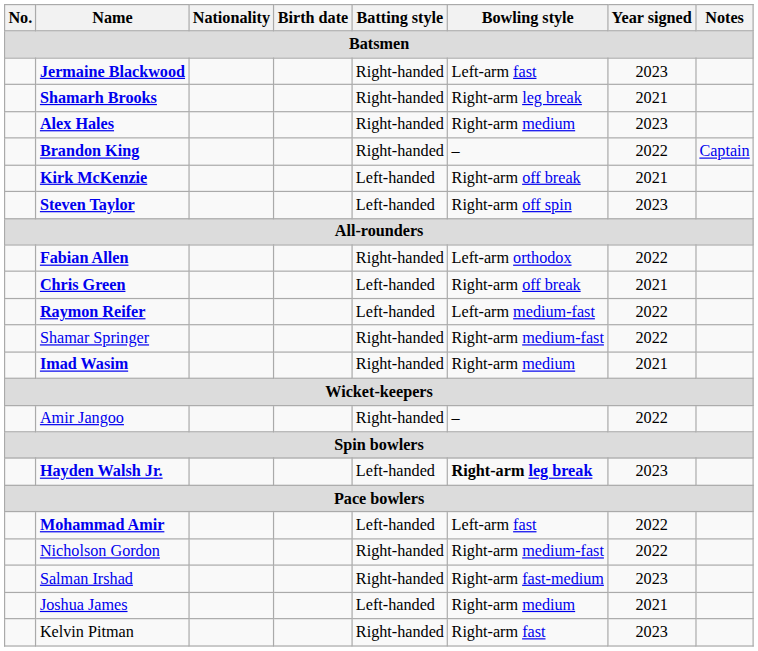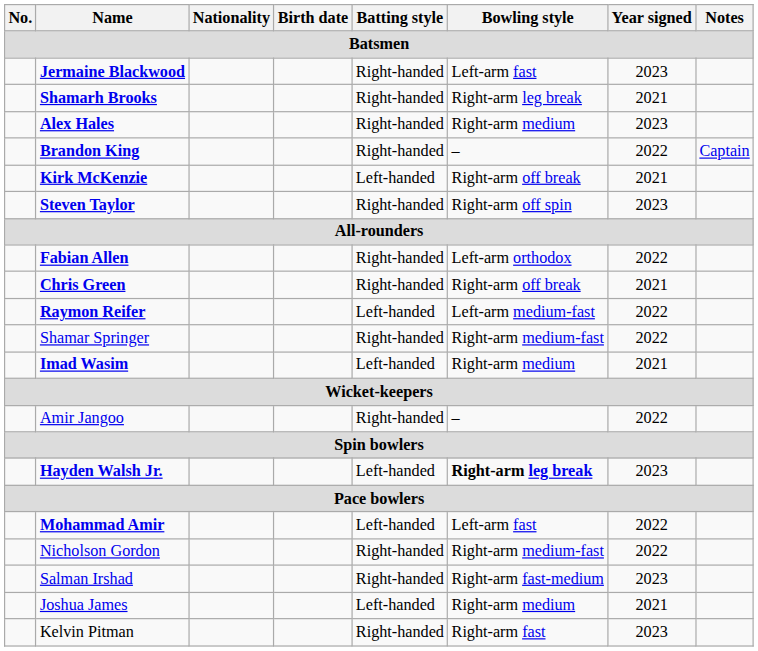 <table class="wikitable"  style="font-size:85%;">
 <tr>
 <th>No.</th>
 <th>Name</th>
 <th>Nationality</th>
 <th>Birth date</th>
 <th>Batting style</th>
 <th>Bowling style</th>
 <th>Year signed</th>
 <th>Notes</th>
 </tr>
 <tr>
 <th colspan="9"  style="background:#dcdcdc; text-align:center;">Batsmen</th>
 </tr>
 <tr>
 <td></td>
 <td><strong><a href='#'>Jermaine Blackwood</a></strong></td>
 <td></td>
 <td></td>
 <td>Right-handed</td>
 <td>Left-arm <a href='#'>fast</a></td>
 <td style="text-align:center;">2023</td>
 <td></td>
 </tr>
 <tr>
 <td></td>
 <td><strong><a href='#'>Shamarh Brooks</a></strong></td>
 <td></td>
 <td></td>
 <td>Right-handed</td>
 <td>Right-arm <a href='#'>leg break</a></td>
 <td style="text-align:center;">2021</td>
 <td></td>
 </tr>
 <tr>
 <td></td>
 <td><strong><a href='#'>Alex Hales</a></strong></td>
 <td></td>
 <td></td>
 <td>Right-handed</td>
 <td>Right-arm <a href='#'>medium</a></td>
 <td style="text-align:center;">2023</td>
 <td></td>
 </tr>
 <tr>
 <td></td>
 <td><strong><a href='#'>Brandon King</a></strong></td>
 <td></td>
 <td></td>
 <td>Right-handed</td>
 <td>–</td>
 <td style="text-align:center;">2022</td>
 <td><a href='#'>Captain</a></td>
 </tr>
 <tr>
 <td></td>
 <td><strong><a href='#'>Kirk McKenzie</a></strong></td>
 <td></td>
 <td></td>
 <td>Left-handed</td>
 <td>Right-arm <a href='#'>off break</a></td>
 <td style="text-align:center;">2021</td>
 <td></td>
 </tr>
 <tr>
 <td></td>
 <td><strong><a href='#'>Steven Taylor</a></strong></td>
 <td></td>
 <td></td>
-<td>Left-handed</td>
+<td>Right-handed</td>
 <td>Right-arm <a href='#'>off spin</a></td>
 <td style="text-align:center;">2023</td>
 <td></td>
 </tr>
 <tr>
 <th colspan="9"  style="background:#dcdcdc; text-align:center;">All-rounders</th>
 </tr>
 <tr>
 <td></td>
 <td><strong><a href='#'>Fabian Allen</a></strong></td>
 <td></td>
 <td></td>
 <td>Right-handed</td>
 <td>Left-arm <a href='#'>orthodox</a></td>
 <td style="text-align:center;">2022</td>
 <td></td>
 </tr>
 <tr>
 <td></td>
 <td><strong><a href='#'>Chris Green</a></strong></td>
 <td></td>
 <td></td>
-<td>Left-handed</td>
+<td>Right-handed</td>
 <td>Right-arm <a href='#'>off break</a></td>
 <td style="text-align:center;">2021</td>
 <td></td>
 </tr>
 <tr>
 <td></td>
 <td><strong><a href='#'>Raymon Reifer</a></strong></td>
 <td></td>
 <td></td>
 <td>Left-handed</td>
 <td>Left-arm <a href='#'>medium-fast</a></td>
 <td style="text-align:center;">2022</td>
 <td></td>
 </tr>
 <tr>
 <td></td>
 <td><a href='#'>Shamar Springer</a></td>
 <td></td>
 <td></td>
 <td>Right-handed</td>
 <td>Right-arm <a href='#'>medium-fast</a></td>
 <td style="text-align:center;">2022</td>
 <td></td>
 </tr>
 <tr>
 <td></td>
 <td><strong><a href='#'>Imad Wasim</a></strong></td>
 <td></td>
 <td></td>
-<td>Right-handed</td>
+<td>Left-handed</td>
 <td>Right-arm <a href='#'>medium</a></td>
 <td style="text-align:center;">2021</td>
 <td></td>
 </tr>
 <tr>
 <th colspan="9"  style="background:#dcdcdc; text-align:center;">Wicket-keepers</th>
 </tr>
 <tr>
 <td></td>
 <td><a href='#'>Amir Jangoo</a></td>
 <td></td>
 <td></td>
 <td>Right-handed</td>
 <td>–</td>
 <td style="text-align:center;">2022</td>
 <td></td>
 </tr>
 <tr>
 <th colspan="9" style="background:#dcdcdc; text-align:center;">Spin bowlers</th>
 </tr>
 <tr>
 <td></td>
 <td><strong><a href='#'>Hayden Walsh Jr.</a></strong></td>
 <td></td>
 <td></td>
 <td>Left-handed</td>
 <td><strong>Right-arm <a href='#'>leg break</a></strong></td>
 <td style="text-align:center;">2023</td>
 <td></td>
 </tr>
 <tr>
 <th colspan="9"  style="background:#dcdcdc; text-align:center;">Pace bowlers</th>
 </tr>
 <tr>
 <td></td>
 <td><strong><a href='#'>Mohammad Amir</a></strong></td>
 <td></td>
 <td></td>
 <td>Left-handed</td>
 <td>Left-arm <a href='#'>fast</a></td>
 <td style="text-align:center;">2022</td>
 <td></td>
 </tr>
 <tr>
 <td></td>
 <td><a href='#'>Nicholson Gordon</a></td>
 <td></td>
 <td></td>
 <td>Right-handed</td>
 <td>Right-arm <a href='#'>medium-fast</a></td>
 <td style="text-align:center;">2022</td>
 <td></td>
 </tr>
 <tr>
 <td></td>
 <td><a href='#'>Salman Irshad</a></td>
 <td></td>
 <td></td>
 <td>Right-handed</td>
 <td>Right-arm <a href='#'>fast-medium</a></td>
 <td style="text-align:center;">2023</td>
 <td></td>
 </tr>
 <tr>
 <td></td>
 <td><a href='#'>Joshua James</a></td>
 <td></td>
 <td></td>
 <td>Left-handed</td>
 <td>Right-arm <a href='#'>medium</a></td>
 <td style="text-align:center;">2021</td>
 <td></td>
 </tr>
 <tr>
 <td></td>
 <td>Kelvin Pitman</td>
 <td></td>
 <td></td>
 <td>Right-handed</td>
 <td>Right-arm <a href='#'>fast</a></td>
 <td style="text-align:center;">2023</td>
 <td></td>
 </tr>
 </table>
